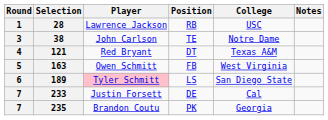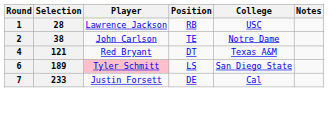 <table class="wikitable" style="text-align:center">
 <tr>
 <th>Round</th>
 <th>Selection</th>
 <th>Player</th>
 <th>Position</th>
 <th>College</th>
 <th>Notes</th>
 </tr>
 <tr>
 <th>1</th>
 <th>28</th>
 <td><a href='#'>Lawrence Jackson</a></td>
 <td><a href='#'>RB</a></td>
 <td><a href='#'>USC</a></td>
 <td></td>
 </tr>
 <tr>
-<th>3</th>
+<th>2</th>
 <th>38</th>
 <td><a href='#'>John Carlson</a></td>
 <td><a href='#'>TE</a></td>
 <td><a href='#'>Notre Dame</a></td>
 <td></td>
 </tr>
 <tr>
 <th>4</th>
 <th>121</th>
 <td><a href='#'>Red Bryant</a></td>
 <td><a href='#'>DT</a></td>
 <td><a href='#'>Texas A&M</a></td>
-<td></td>
-</tr>
-<tr>
-<th>5</th>
-<th>163</th>
-<td><a href='#'>Owen Schmitt</a></td>
-<td><a href='#'>FB</a></td>
-<td><a href='#'>West Virginia</a></td>
 <td></td>
 </tr>
 <tr>
 <th>6</th>
 <th>189</th>
 <td style="background: pink;"><a href='#'>Tyler Schmitt</a></td>
 <td><a href='#'>LS</a></td>
 <td><a href='#'>San Diego State</a></td>
 <td></td>
 </tr>
 <tr>
 <th>7</th>
 <th>233</th>
 <td><a href='#'>Justin Forsett</a></td>
 <td><a href='#'>DE</a></td>
 <td><a href='#'>Cal</a></td>
 <td></td>
 </tr>
-<tr>
-<th>7</th>
-<th>235</th>
-<td><a href='#'>Brandon Coutu</a></td>
-<td><a href='#'>PK</a></td>
-<td><a href='#'>Georgia</a></td>
-<td></td>
-</tr>
 </table>
